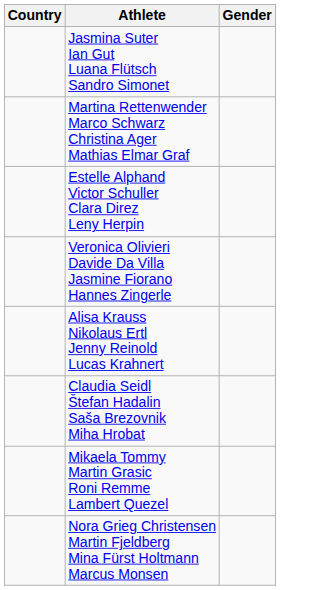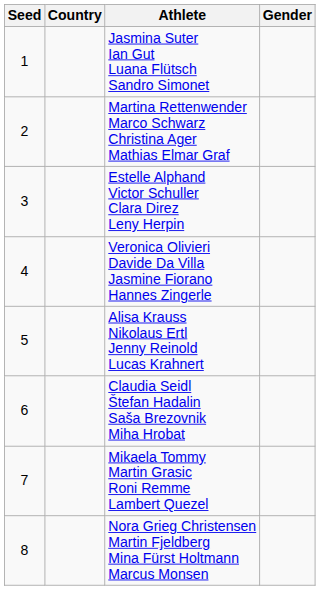 <table class="wikitable sortable" style="text-align:center">
 <tr>
+<th>Seed</th>
 <th>Country</th>
 <th>Athlete</th>
 <th>Gender</th>
 </tr>
 <tr>
+<td>1</td>
 <td align=left></td>
 <td align=left><a href='#'>Jasmina Suter</a><br><a href='#'>Ian Gut</a><br><a href='#'>Luana Flütsch</a><br><a href='#'>Sandro Simonet</a></td>
 <td><br><br><br></td>
 </tr>
 <tr>
+<td>2</td>
 <td align=left></td>
 <td align=left><a href='#'>Martina Rettenwender</a><br><a href='#'>Marco Schwarz</a><br><a href='#'>Christina Ager</a><br><a href='#'>Mathias Elmar Graf</a></td>
 <td><br><br><br></td>
 </tr>
 <tr>
+<td>3</td>
 <td align=left></td>
 <td align=left><a href='#'>Estelle Alphand</a><br><a href='#'>Victor Schuller</a><br><a href='#'>Clara Direz</a><br><a href='#'>Leny Herpin</a></td>
 <td><br><br><br></td>
 </tr>
 <tr>
+<td>4</td>
 <td align=left></td>
 <td align=left><a href='#'>Veronica Olivieri</a><br><a href='#'>Davide Da Villa</a><br><a href='#'>Jasmine Fiorano</a><br><a href='#'>Hannes Zingerle</a></td>
 <td><br><br><br></td>
 </tr>
 <tr>
+<td>5</td>
 <td align=left></td>
 <td align=left><a href='#'>Alisa Krauss</a><br><a href='#'>Nikolaus Ertl</a><br><a href='#'>Jenny Reinold</a><br><a href='#'>Lucas Krahnert</a></td>
 <td><br><br><br></td>
 </tr>
 <tr>
+<td>6</td>
 <td align=left></td>
 <td align=left><a href='#'>Claudia Seidl</a><br><a href='#'>Štefan Hadalin</a><br><a href='#'>Saša Brezovnik</a><br><a href='#'>Miha Hrobat</a></td>
 <td><br><br><br></td>
 </tr>
 <tr>
+<td>7</td>
 <td align=left></td>
 <td align=left><a href='#'>Mikaela Tommy</a><br><a href='#'>Martin Grasic</a><br><a href='#'>Roni Remme</a><br><a href='#'>Lambert Quezel</a></td>
 <td><br><br><br></td>
 </tr>
 <tr>
+<td>8</td>
 <td align=left></td>
 <td align=left><a href='#'>Nora Grieg Christensen</a><br><a href='#'>Martin Fjeldberg</a><br><a href='#'>Mina Fürst Holtmann</a><br><a href='#'>Marcus Monsen</a></td>
 <td><br><br><br></td>
 </tr>
 </table>
